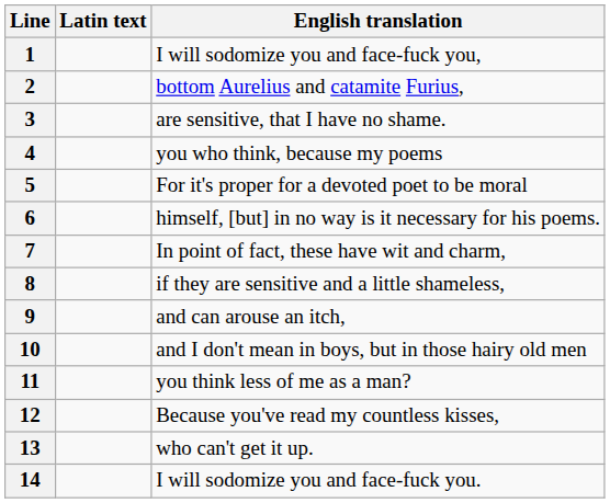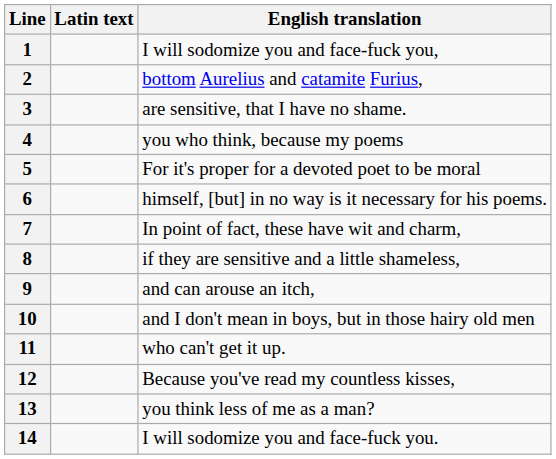 <table class="wikitable">
 <tr>
 <th>Line</th>
 <th>Latin text</th>
 <th>English translation</th>
 </tr>
 <tr>
 <th>1</th>
 <td><em></em></td>
 <td>I will sodomize you and face-fuck you,</td>
 </tr>
 <tr>
 <th>2</th>
 <td><em></em></td>
 <td><a href='#'>bottom</a> <a href='#'>Aurelius</a> and <a href='#'>catamite</a> <a href='#'>Furius</a>,</td>
 </tr>
 <tr>
 <th>3</th>
 <td><em></em></td>
 <td>are sensitive, that I have no shame.</td>
 </tr>
 <tr>
 <th>4</th>
 <td><em></em></td>
 <td>you who think, because my poems</td>
 </tr>
 <tr>
 <th>5</th>
 <td><em></em></td>
 <td>For it's proper for a devoted poet to be moral</td>
 </tr>
 <tr>
 <th>6</th>
 <td><em></em></td>
 <td>himself, [but] in no way is it necessary for his poems.</td>
 </tr>
 <tr>
 <th>7</th>
 <td><em></em></td>
 <td>In point of fact, these have wit and charm,</td>
 </tr>
 <tr>
 <th>8</th>
 <td><em></em></td>
 <td>if they are sensitive and a little shameless,</td>
 </tr>
 <tr>
 <th>9</th>
 <td><em></em></td>
 <td>and can arouse an itch,</td>
 </tr>
 <tr>
 <th>10</th>
 <td><em></em></td>
 <td>and I don't mean in boys, but in those hairy old men</td>
 </tr>
 <tr>
 <th>11</th>
 <td><em></em></td>
-<td>you think less of me as a man?</td>
+<td>who can't get it up.</td>
 </tr>
 <tr>
 <th>12</th>
 <td><em></em></td>
 <td>Because you've read my countless kisses,</td>
 </tr>
 <tr>
 <th>13</th>
 <td><em></em></td>
-<td>who can't get it up.</td>
+<td>you think less of me as a man?</td>
 </tr>
 <tr>
 <th>14</th>
 <td><em></em></td>
 <td>I will sodomize you and face-fuck you.</td>
 </tr>
 </table>
